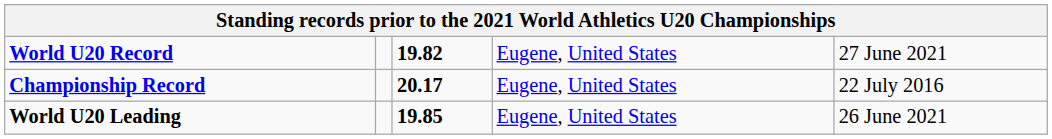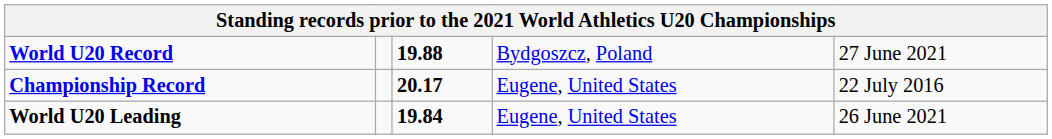 <table class="wikitable" width=65%>
 <tr>
 <th colspan=5>Standing records prior to the 2021 World Athletics U20 Championships</th>
 </tr>
 <tr>
 <td><strong><a href='#'>World U20 Record</a></strong></td>
 <td></td>
-<td><strong>19.82</strong></td>
-<td><a href='#'>Eugene</a>, <a href='#'>United States</a></td>
+<td><strong>19.88</strong></td>
+<td><a href='#'>Bydgoszcz</a>, <a href='#'>Poland</a></td>
 <td>27 June 2021</td>
 </tr>
 <tr>
 <td><strong><a href='#'>Championship Record</a></strong></td>
 <td></td>
 <td><strong>20.17</strong></td>
 <td><a href='#'>Eugene</a>, <a href='#'>United States</a></td>
 <td>22 July 2016</td>
 </tr>
 <tr>
 <td><strong>World U20 Leading</strong></td>
 <td></td>
-<td><strong>19.85</strong></td>
+<td><strong>19.84</strong></td>
 <td><a href='#'>Eugene</a>, <a href='#'>United States</a></td>
 <td>26 June 2021</td>
 </tr>
 </table>
